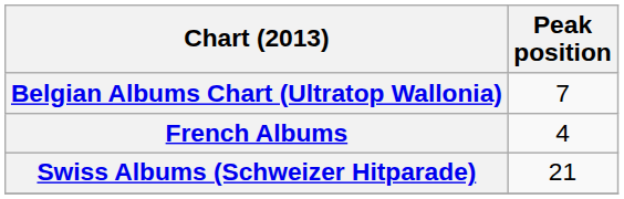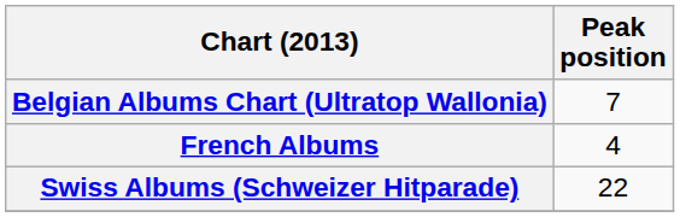 <table class="wikitable plainrowheaders" style="text-align:center;">
 <tr>
 <th scope="col">Chart (2013)</th>
 <th scope="col">Peak<br>position</th>
 </tr>
 <tr>
 <th scope="row"><a href='#'>Belgian Albums Chart (Ultratop Wallonia)</a></th>
 <td>7</td>
 </tr>
 <tr>
 <th scope="row"><a href='#'>French Albums</a></th>
 <td>4</td>
 </tr>
 <tr>
 <th scope="row"><a href='#'>Swiss Albums (Schweizer Hitparade)</a></th>
-<td>21</td>
+<td>22</td>
 </tr>
 <tr>
 </tr>
 </table>
